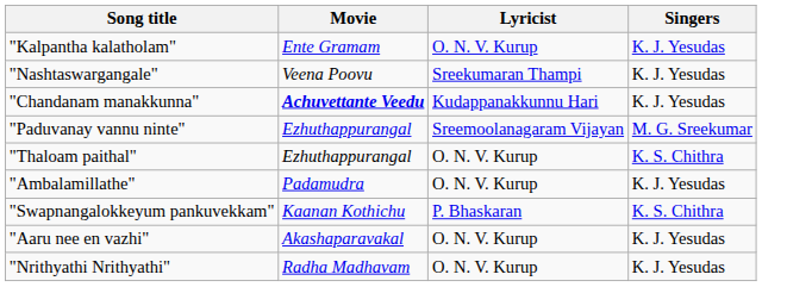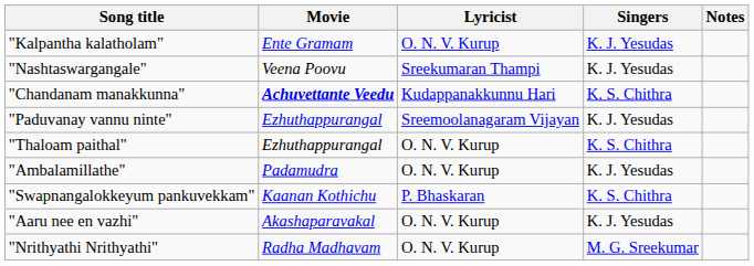 <table class="wikitable">
 <tr>
 <th>Song title</th>
 <th>Movie</th>
 <th>Lyricist</th>
 <th>Singers</th>
+<th>Notes</th>
 </tr>
 <tr>
 <td>"Kalpantha kalatholam"</td>
 <td><em><a href='#'>Ente Gramam</a></em></td>
 <td><a href='#'>O. N. V. Kurup</a></td>
 <td><a href='#'>K. J. Yesudas</a></td>
+<td></td>
 </tr>
 <tr>
 <td>"Nashtaswargangale"</td>
 <td><em>Veena Poovu</em></td>
 <td><a href='#'>Sreekumaran Thampi</a></td>
 <td>K. J. Yesudas</td>
+<td></td>
 </tr>
 <tr>
 <td>"Chandanam manakkunna"</td>
 <td><strong><em><a href='#'>Achuvettante Veedu</a></em></strong></td>
 <td><a href='#'>Kudappanakkunnu Hari</a></td>
-<td>K. J. Yesudas</td>
+<td><a href='#'>K. S. Chithra</a></td>
+<td></td>
 </tr>
 <tr>
 <td>"Paduvanay vannu ninte"</td>
 <td><em><a href='#'>Ezhuthappurangal</a></em></td>
 <td><a href='#'>Sreemoolanagaram Vijayan</a></td>
-<td><a href='#'>M. G. Sreekumar</a></td>
+<td>K. J. Yesudas</td>
+<td></td>
 </tr>
 <tr>
 <td>"Thaloam paithal"</td>
 <td><em>Ezhuthappurangal</em></td>
 <td>O. N. V. Kurup</td>
 <td><a href='#'>K. S. Chithra</a></td>
+<td></td>
 </tr>
 <tr>
 <td>"Ambalamillathe"</td>
 <td><em><a href='#'>Padamudra</a></em></td>
 <td>O. N. V. Kurup</td>
 <td>K. J. Yesudas</td>
+<td></td>
 </tr>
 <tr>
 <td>"Swapnangalokkeyum pankuvekkam"</td>
 <td><em><a href='#'>Kaanan Kothichu</a></em></td>
 <td><a href='#'>P. Bhaskaran</a></td>
 <td><a href='#'>K. S. Chithra</a></td>
+<td></td>
 </tr>
 <tr>
 <td>"Aaru nee en vazhi"</td>
 <td><em><a href='#'>Akashaparavakal</a></em></td>
 <td>O. N. V. Kurup</td>
 <td>K. J. Yesudas</td>
+<td></td>
 </tr>
 <tr>
 <td>"Nrithyathi Nrithyathi"</td>
 <td><em><a href='#'>Radha Madhavam</a></em></td>
 <td>O. N. V. Kurup</td>
-<td>K. J. Yesudas</td>
+<td><a href='#'>M. G. Sreekumar</a></td>
+<td></td>
 </tr>
 </table>
